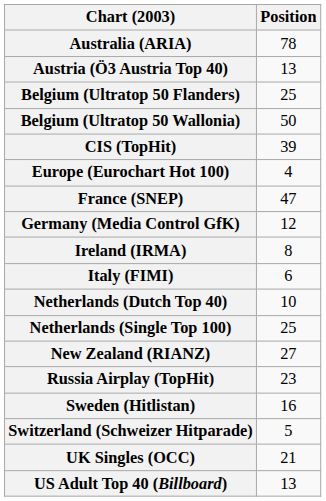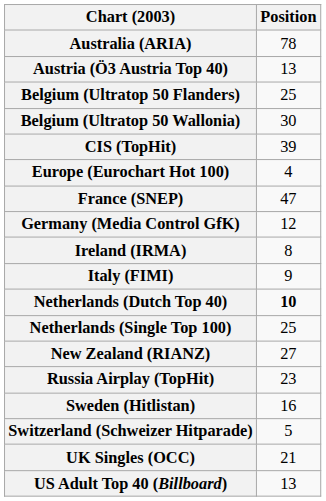 <table class="wikitable sortable plainrowheaders" style="text-align:center">
 <tr>
 <th>Chart (2003)</th>
 <th>Position</th>
 </tr>
 <tr>
 <th scope="row">Australia (ARIA)</th>
 <td>78</td>
 </tr>
 <tr>
 <th scope="row">Austria (Ö3 Austria Top 40)</th>
 <td>13</td>
 </tr>
 <tr>
 <th scope="row">Belgium (Ultratop 50 Flanders)</th>
 <td>25</td>
 </tr>
 <tr>
 <th scope="row">Belgium (Ultratop 50 Wallonia)</th>
-<td>50</td>
+<td>30</td>
 </tr>
 <tr>
 <th scope="row">CIS (TopHit)</th>
 <td>39</td>
 </tr>
 <tr>
 <th scope="row">Europe (Eurochart Hot 100)</th>
 <td>4</td>
 </tr>
 <tr>
 <th scope="row">France (SNEP)</th>
 <td>47</td>
 </tr>
 <tr>
 <th scope="row">Germany (Media Control GfK)</th>
 <td>12</td>
 </tr>
 <tr>
 <th scope="row">Ireland (IRMA)</th>
 <td>8</td>
 </tr>
 <tr>
 <th scope="row">Italy (FIMI)</th>
-<td>6</td>
+<td>9</td>
 </tr>
 <tr>
 <th scope="row">Netherlands (Dutch Top 40)</th>
-<td>10</td>
+<td><strong>10</strong></td>
 </tr>
 <tr>
 <th scope="row">Netherlands (Single Top 100)</th>
 <td>25</td>
 </tr>
 <tr>
 <th scope="row">New Zealand (RIANZ)</th>
 <td>27</td>
 </tr>
 <tr>
 <th scope="row">Russia Airplay (TopHit)</th>
 <td>23</td>
 </tr>
 <tr>
 <th scope="row">Sweden (Hitlistan)</th>
 <td>16</td>
 </tr>
 <tr>
 <th scope="row">Switzerland (Schweizer Hitparade)</th>
 <td>5</td>
 </tr>
 <tr>
 <th scope="row">UK Singles (OCC)</th>
 <td>21</td>
 </tr>
 <tr>
 <th scope="row">US Adult Top 40 (<em>Billboard</em>)</th>
 <td>13</td>
 </tr>
 </table>
